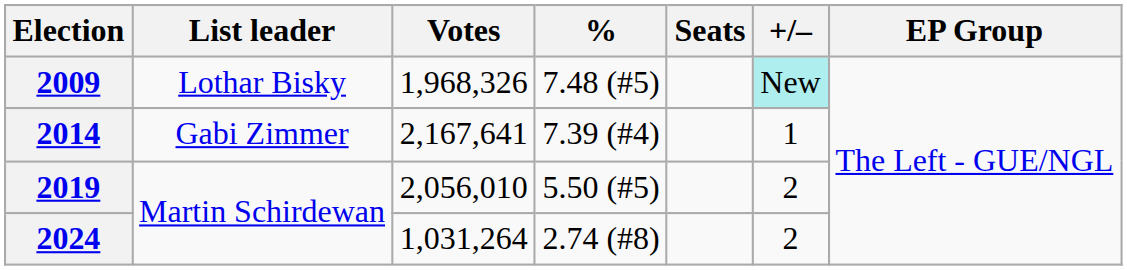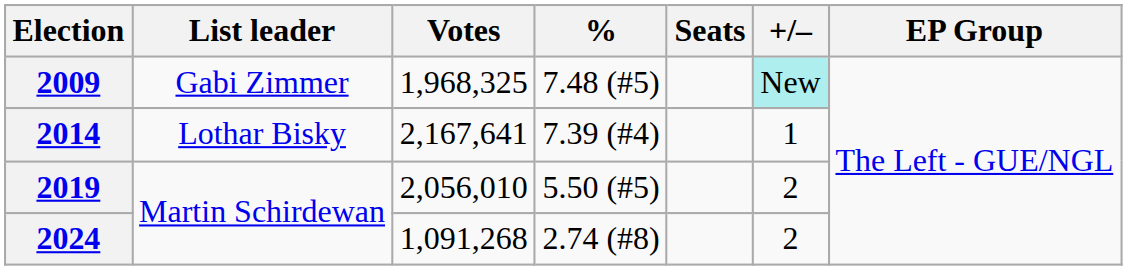 <table class="wikitable" style="font-size:97%; text-align:center;">
 <tr>
 <th>Election</th>
 <th>List leader</th>
 <th>Votes</th>
 <th>%</th>
 <th>Seats</th>
 <th>+/–</th>
 <th>EP Group</th>
 </tr>
 <tr>
 <th><a href='#'>2009</a></th>
-<td><a href='#'>Lothar Bisky</a></td>
-<td>1,968,326</td>
+<td><a href='#'>Gabi Zimmer</a></td>
+<td>1,968,325</td>
 <td>7.48 (#5)</td>
 <td></td>
 <td style="background: paleturquoise;">New</td>
 <td rowspan=4><a href='#'>The Left - GUE/NGL</a></td>
 </tr>
 <tr>
 <th><a href='#'>2014</a></th>
-<td><a href='#'>Gabi Zimmer</a></td>
+<td><a href='#'>Lothar Bisky</a></td>
 <td>2,167,641</td>
 <td>7.39 (#4)</td>
 <td></td>
 <td> 1</td>
 </tr>
 <tr>
 <th><a href='#'>2019</a></th>
 <td rowspan=2><a href='#'>Martin Schirdewan</a></td>
 <td>2,056,010</td>
 <td>5.50 (#5)</td>
 <td></td>
 <td> 2</td>
 </tr>
 <tr>
 <th><a href='#'>2024</a></th>
-<td>1,031,264</td>
+<td>1,091,268</td>
 <td>2.74 (#8)</td>
 <td></td>
 <td> 2</td>
 </tr>
 </table>
